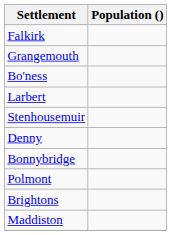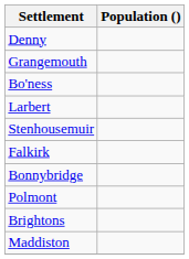 <table class="wikitable sortable">
 <tr>
 <th>Settlement</th>
 <th>Population ()</th>
 </tr>
 <tr>
-<td><a href='#'>Falkirk</a></td>
+<td><a href='#'>Denny</a></td>
 <td></td>
 </tr>
 <tr>
 <td><a href='#'>Grangemouth</a></td>
 <td></td>
 </tr>
 <tr>
 <td><a href='#'>Bo'ness</a></td>
 <td></td>
 </tr>
 <tr>
 <td><a href='#'>Larbert</a></td>
 <td></td>
 </tr>
 <tr>
 <td><a href='#'>Stenhousemuir</a></td>
 <td></td>
 </tr>
 <tr>
-<td><a href='#'>Denny</a></td>
+<td><a href='#'>Falkirk</a></td>
 <td></td>
 </tr>
 <tr>
 <td><a href='#'>Bonnybridge</a></td>
 <td></td>
 </tr>
 <tr>
 <td><a href='#'>Polmont</a></td>
 <td></td>
 </tr>
 <tr>
 <td><a href='#'>Brightons</a></td>
 <td></td>
 </tr>
 <tr>
 <td><a href='#'>Maddiston</a></td>
 <td></td>
 </tr>
 <tr>
 </tr>
 </table>
